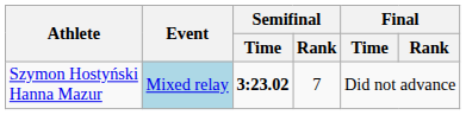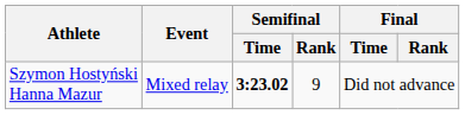 <table class="wikitable" style="font-size:90%">
 <tr>
 <th rowspan=2>Athlete</th>
 <th rowspan=2>Event</th>
 <th colspan=2>Semifinal</th>
 <th colspan=2>Final</th>
 </tr>
 <tr>
 <th>Time</th>
 <th>Rank</th>
 <th>Time</th>
 <th>Rank</th>
 </tr>
 <tr align=center>
 <td align=left><a href='#'>Szymon Hostyński</a><br><a href='#'>Hanna Mazur</a></td>
-<td align=left style="background: lightblue;"><a href='#'>Mixed relay</a></td>
+<td align=left><a href='#'>Mixed relay</a></td>
 <td><strong>3:23.02</strong></td>
-<td>7</td>
+<td>9</td>
 <td colspan=2>Did not advance</td>
 </tr>
 </table>
